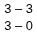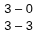 <table style="text-align:center">
 <tr>
 <th width=200></th>
 <th width=100></th>
 <th width=200></th>
 </tr>
 <tr>
 <td align=right><strong></strong></td>
-<td>3 – 3</td>
+<td>3 – 0</td>
 <td align=left></td>
 </tr>
 <tr>
 <td align=right><strong></strong></td>
-<td>3 – 0</td>
+<td>3 – 3</td>
 <td align=left></td>
 </tr>
 </table>
